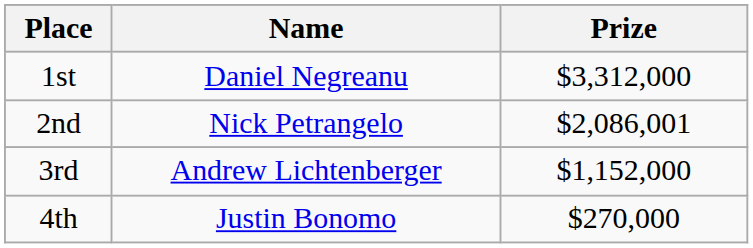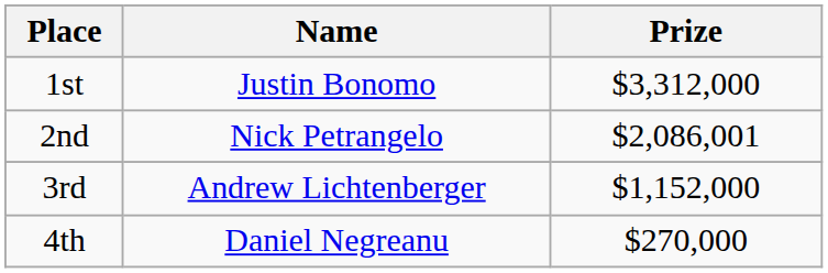 <table class="wikitable">
 <tr>
 <th style="width:50px;">Place</th>
 <th style="width:200px;">Name</th>
 <th style="width:125px;">Prize</th>
 </tr>
 <tr style="text-align:center;">
 <td>1st</td>
-<td style="text-align:center;"> <a href='#'>Daniel Negreanu</a></td>
+<td style="text-align:center;"> <a href='#'>Justin Bonomo</a></td>
 <td style="text-align:center;">$3,312,000</td>
 </tr>
 <tr style="text-align:center;" $3,312,000>
 <td>2nd</td>
 <td style="text-align:center;"> <a href='#'>Nick Petrangelo</a></td>
 <td style="text-align:center;">$2,086,001</td>
 </tr>
 <tr style="text-align:center;" $2,016,000>
 <td>3rd</td>
 <td style="text-align:center;"> <a href='#'>Andrew Lichtenberger</a></td>
 <td style="text-align:center;">$1,152,000</td>
 </tr>
 <tr style="text-align:center;" $1,152,000>
 <td>4th</td>
-<td style="text-align:center;"> <a href='#'>Justin Bonomo</a></td>
+<td style="text-align:center;"> <a href='#'>Daniel Negreanu</a></td>
 <td style="text-align:center;">$270,000</td>
 </tr>
 </table>
